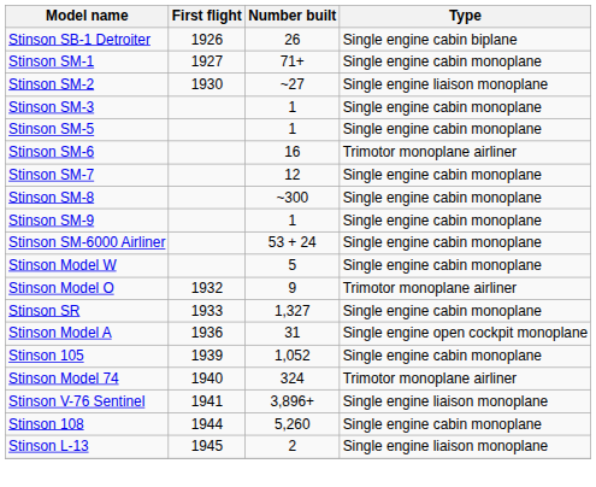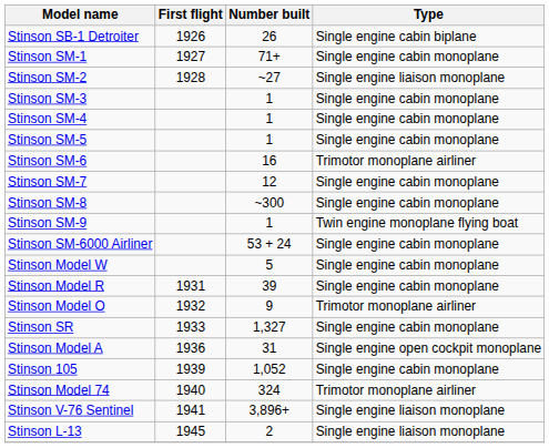 <table class="wikitable sortable">
 <tr>
 <th>Model name</th>
 <th>First flight</th>
 <th>Number built</th>
 <th>Type</th>
 </tr>
 <tr>
 <td align=left><a href='#'>Stinson SB-1 Detroiter</a></td>
 <td align=center>1926</td>
 <td align=center>26</td>
 <td align=left>Single engine cabin biplane</td>
 </tr>
 <tr>
 <td align=left><a href='#'>Stinson SM-1</a></td>
 <td align=center>1927</td>
 <td align=center>71+</td>
 <td align=left>Single engine cabin monoplane</td>
 </tr>
 <tr>
 <td align=left><a href='#'>Stinson SM-2</a></td>
-<td align=center>1930</td>
+<td align=center>1928</td>
 <td align=center>~27</td>
 <td align=left>Single engine liaison monoplane</td>
 </tr>
 <tr>
 <td align=left><a href='#'>Stinson SM-3</a></td>
+<td align=center></td>
+<td align=center>1</td>
+<td align=left>Single engine cabin monoplane</td>
+</tr>
+<tr>
+<td align=left><a href='#'>Stinson SM-4</a></td>
 <td align=center></td>
 <td align=center>1</td>
 <td align=left>Single engine cabin monoplane</td>
 </tr>
 <tr>
 <td align=left><a href='#'>Stinson SM-5</a></td>
 <td align=center></td>
 <td align=center>1</td>
 <td align=left>Single engine cabin monoplane</td>
 </tr>
 <tr>
 <td align=left><a href='#'>Stinson SM-6</a></td>
 <td align=center></td>
 <td align=center>16</td>
 <td align=left>Trimotor monoplane airliner</td>
 </tr>
 <tr>
 <td align=left><a href='#'>Stinson SM-7</a></td>
 <td align=center></td>
 <td align=center>12</td>
 <td align=left>Single engine cabin monoplane</td>
 </tr>
 <tr>
 <td align=left><a href='#'>Stinson SM-8</a></td>
 <td align=center></td>
 <td align=center>~300</td>
 <td align=left>Single engine cabin monoplane</td>
 </tr>
 <tr>
 <td align=left><a href='#'>Stinson SM-9</a></td>
 <td align=center></td>
 <td align=center>1</td>
-<td align=left>Single engine cabin monoplane</td>
+<td align=left>Twin engine monoplane flying boat</td>
 </tr>
 <tr>
 <td align=left><a href='#'>Stinson SM-6000 Airliner</a></td>
 <td align=center></td>
 <td align=center>53 + 24</td>
 <td align=left>Single engine cabin monoplane</td>
 </tr>
 <tr>
 <td align=left><a href='#'>Stinson Model W</a></td>
 <td align=center></td>
 <td align=center>5</td>
+<td align=left>Single engine cabin monoplane</td>
+</tr>
+<tr>
+<td align=left><a href='#'>Stinson Model R</a></td>
+<td align=center>1931</td>
+<td align=center>39</td>
 <td align=left>Single engine cabin monoplane</td>
 </tr>
 <tr>
 <td align=left><a href='#'>Stinson Model O</a></td>
 <td align=center>1932</td>
 <td align=center>9</td>
 <td align=left>Trimotor monoplane airliner</td>
 </tr>
 <tr>
 <td align=left><a href='#'>Stinson SR</a></td>
 <td align=center>1933</td>
 <td align=center>1,327</td>
 <td align=left>Single engine cabin monoplane</td>
 </tr>
 <tr>
 <td align=left><a href='#'>Stinson Model A</a></td>
 <td align=center>1936</td>
 <td align=center>31</td>
 <td align=left>Single engine open cockpit monoplane</td>
 </tr>
 <tr>
 <td align=left><a href='#'>Stinson 105</a></td>
 <td align=center>1939</td>
 <td align=center>1,052</td>
 <td align=left>Single engine cabin monoplane</td>
 </tr>
 <tr>
 <td align=left><a href='#'>Stinson Model 74</a></td>
 <td align=center>1940</td>
 <td align=center>324</td>
 <td align=left>Trimotor monoplane airliner</td>
 </tr>
 <tr>
 <td align=left><a href='#'>Stinson V-76 Sentinel</a></td>
 <td align=center>1941</td>
 <td align=center>3,896+</td>
 <td align=left>Single engine liaison monoplane</td>
 </tr>
 <tr>
-<td align=left><a href='#'>Stinson 108</a></td>
-<td align=center>1944</td>
-<td align=center>5,260</td>
-<td align=left>Single engine cabin monoplane</td>
-</tr>
-<tr>
 <td align=left><a href='#'>Stinson L-13</a></td>
 <td align=center>1945</td>
 <td align=center>2</td>
 <td align=left>Single engine liaison monoplane</td>
 </tr>
 <tr>
 </tr>
 </table>
